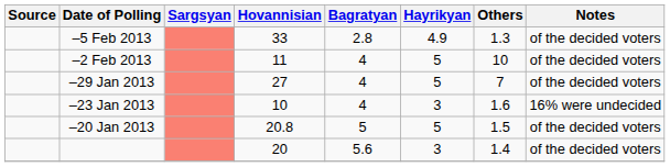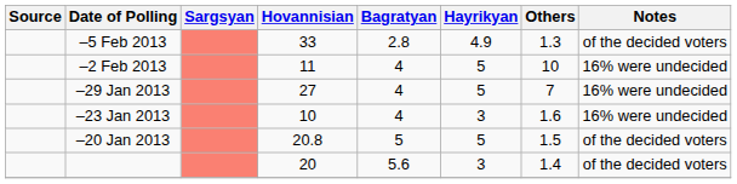 <table class="wikitable sortable" style=text-align:center>
 <tr>
 <th>Source</th>
 <th>Date of Polling</th>
 <th><a href='#'>Sargsyan</a></th>
 <th><a href='#'>Hovannisian</a></th>
 <th><a href='#'>Bagratyan</a></th>
 <th><a href='#'>Hayrikyan</a></th>
 <th>Others</th>
 <th>Notes</th>
 </tr>
 <tr>
 <td></td>
 <td>–5 Feb 2013</td>
 <td style=background:#FA8072;></td>
 <td>33</td>
 <td>2.8</td>
 <td>4.9</td>
 <td>1.3</td>
 <td>of the decided voters</td>
 </tr>
 <tr>
 <td></td>
 <td>–2 Feb 2013</td>
 <td style=background:#FA8072;></td>
 <td>11</td>
 <td>4</td>
 <td>5</td>
 <td>10</td>
-<td>of the decided voters</td>
+<td>16% were undecided</td>
 </tr>
 <tr>
 <td></td>
 <td>–29 Jan 2013</td>
 <td style=background:#FA8072;></td>
 <td>27</td>
 <td>4</td>
 <td>5</td>
 <td>7</td>
-<td>of the decided voters</td>
+<td>16% were undecided</td>
 </tr>
 <tr>
 <td></td>
 <td>–23 Jan 2013</td>
 <td style=background:#FA8072;></td>
 <td>10</td>
 <td>4</td>
 <td>3</td>
 <td>1.6</td>
 <td>16% were undecided</td>
 </tr>
 <tr>
 <td></td>
 <td>–20 Jan 2013</td>
 <td style=background:#FA8072;></td>
 <td>20.8</td>
 <td>5</td>
 <td>5</td>
 <td>1.5</td>
 <td>of the decided voters</td>
 </tr>
 <tr>
 <td></td>
 <td></td>
 <td style=background:#FA8072;></td>
 <td>20</td>
 <td>5.6</td>
 <td>3</td>
 <td>1.4</td>
 <td>of the decided voters</td>
 </tr>
 <tr>
 </tr>
 </table>
